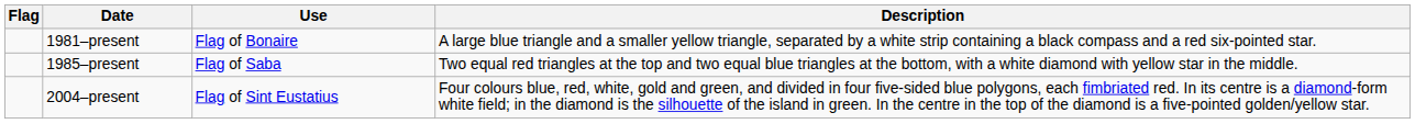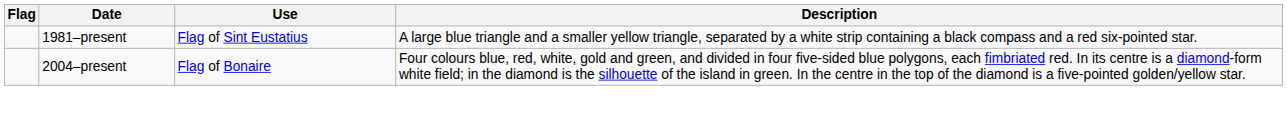 <table class="wikitable">
 <tr style="background:#efefef;">
 <th>Flag</th>
 <th style="width:150px;">Date</th>
 <th style="width:250px;">Use</th>
 <th style="width:1024px;">Description</th>
 </tr>
 <tr>
 <td></td>
 <td>1981–present</td>
-<td><a href='#'>Flag</a> of <a href='#'>Bonaire</a></td>
+<td><a href='#'>Flag</a> of <a href='#'>Sint Eustatius</a></td>
 <td>A large blue triangle and a smaller yellow triangle, separated by a white strip containing a black compass and a red six-pointed star.</td>
 </tr>
 <tr>
 <td></td>
-<td>1985–present</td>
-<td><a href='#'>Flag</a> of <a href='#'>Saba</a></td>
-<td>Two equal red triangles at the top and two equal blue triangles at the bottom, with a white diamond with yellow star in the middle.</td>
-</tr>
-<tr>
-<td></td>
 <td>2004–present</td>
-<td><a href='#'>Flag</a> of <a href='#'>Sint Eustatius</a></td>
+<td><a href='#'>Flag</a> of <a href='#'>Bonaire</a></td>
 <td>Four colours blue, red, white, gold and green, and divided in four five-sided blue polygons, each <a href='#'>fimbriated</a> red. In its centre is a <a href='#'>diamond</a>-form white field; in the diamond is the <a href='#'>silhouette</a> of the island in green. In the centre in the top of the diamond is a five-pointed golden/yellow star.</td>
 </tr>
 </table>
